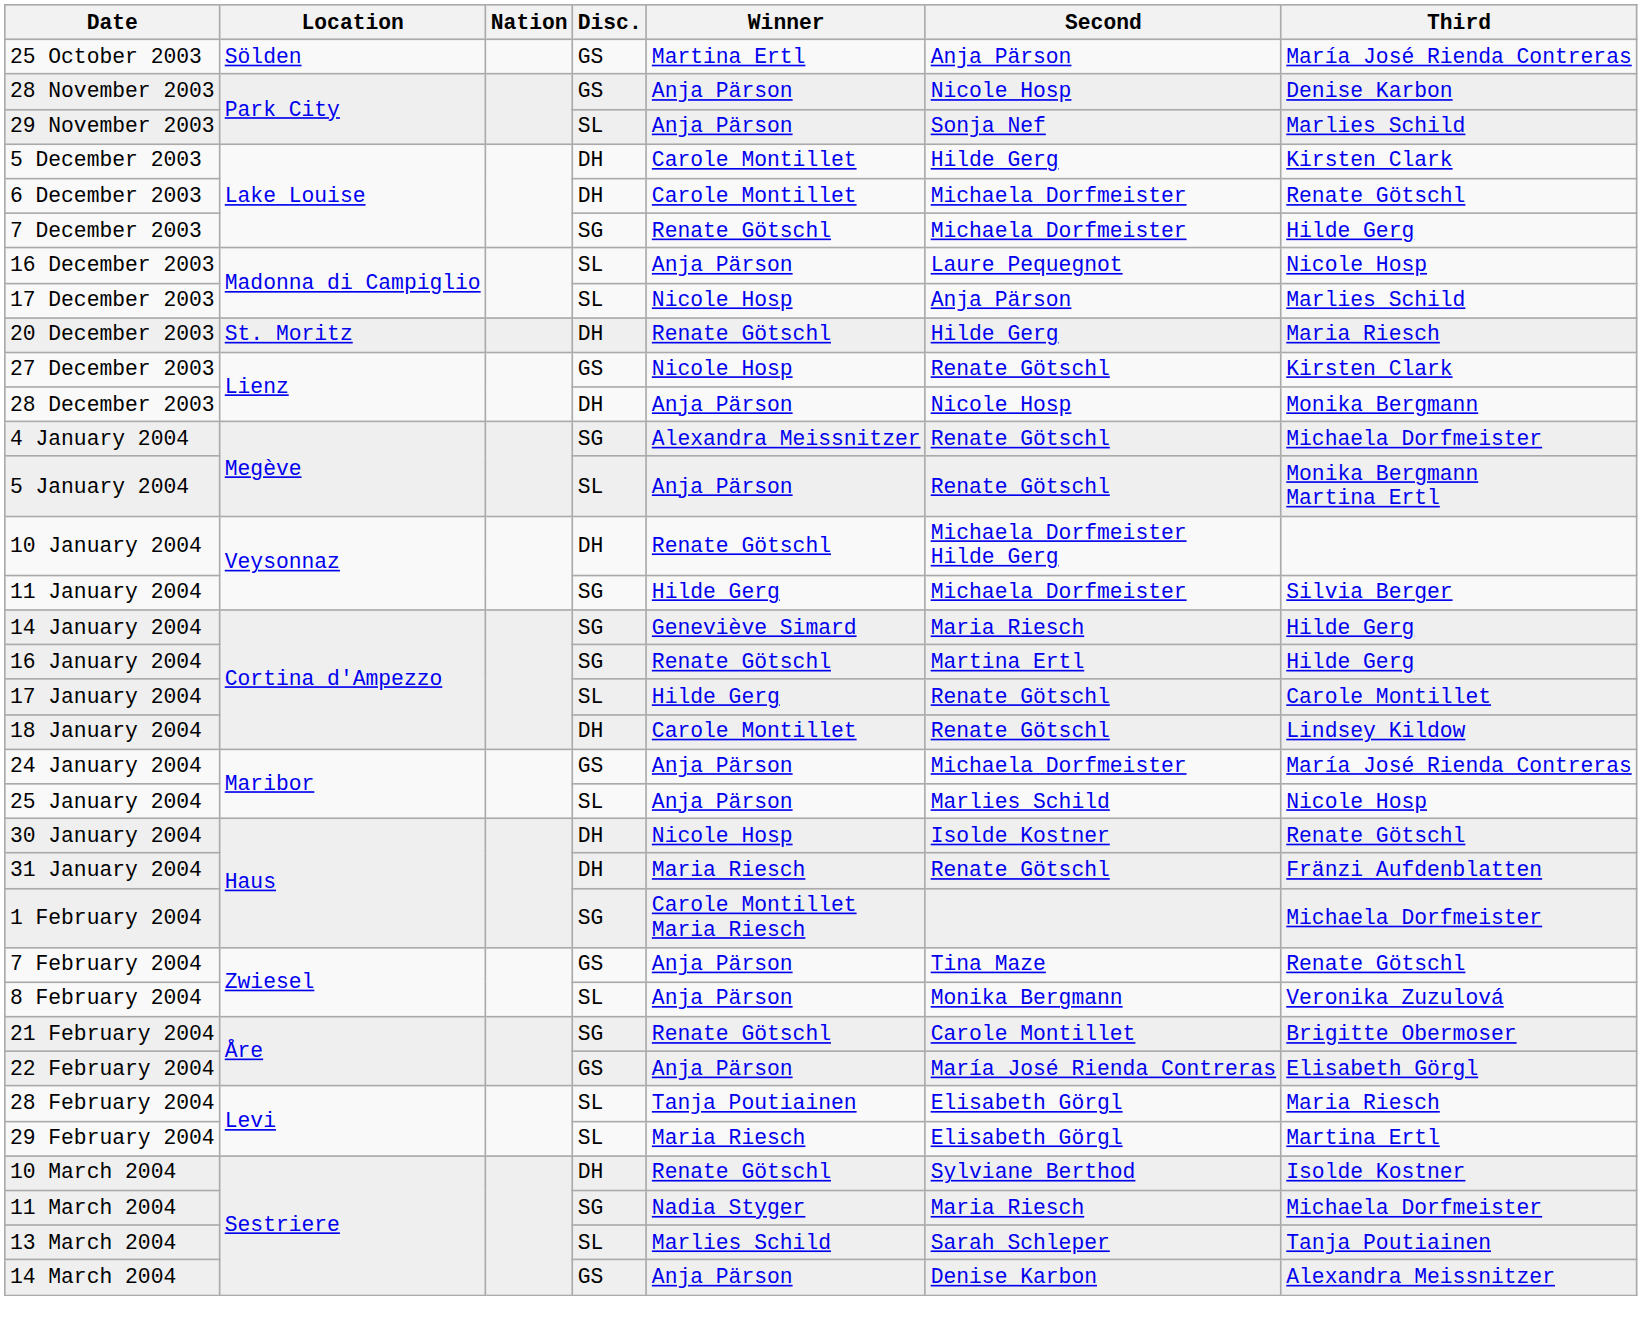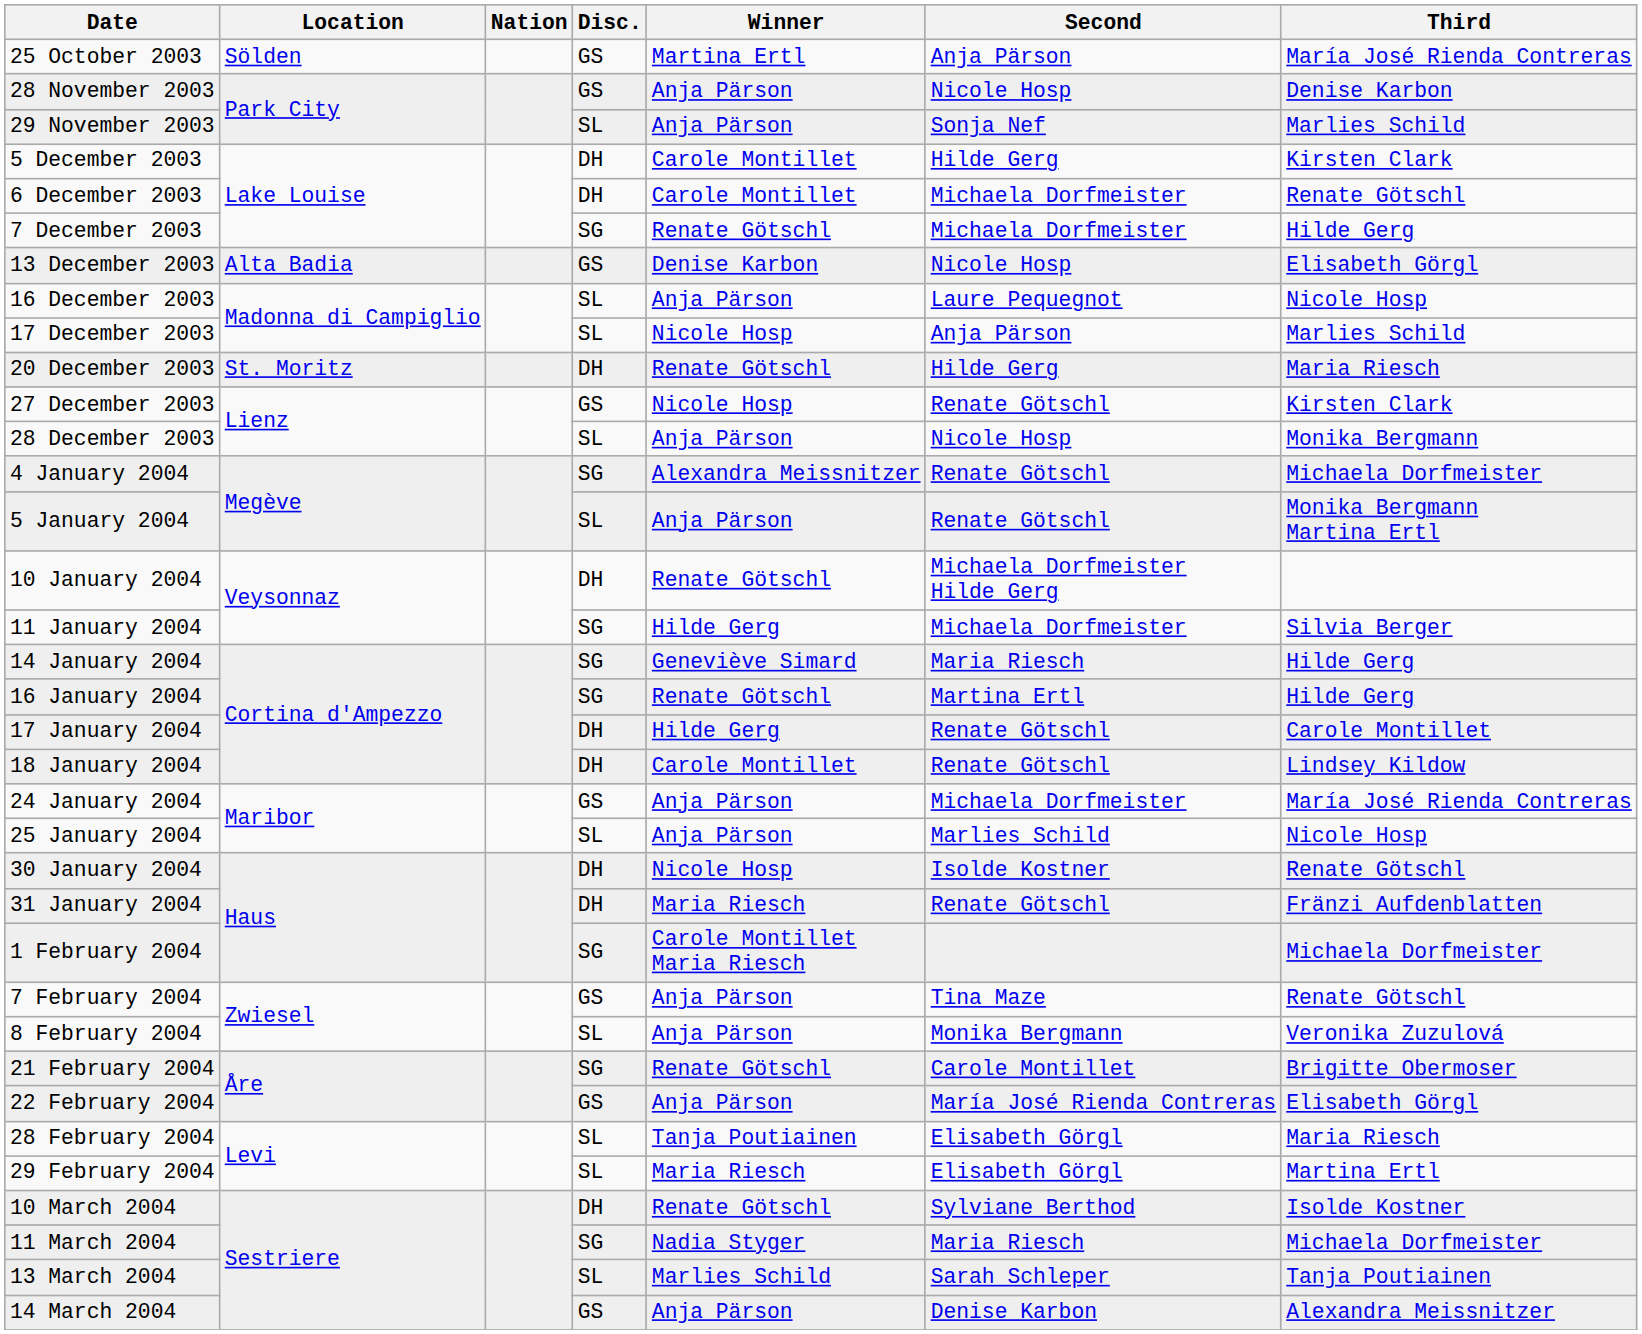 <table class="wikitable">
 <tr>
 <th>Date</th>
 <th>Location</th>
 <th>Nation</th>
 <th>Disc.</th>
 <th>Winner</th>
 <th>Second</th>
 <th>Third</th>
 </tr>
 <tr>
 <td>25 October 2003</td>
 <td><a href='#'>Sölden</a></td>
 <td></td>
 <td>GS</td>
 <td> <a href='#'>Martina Ertl</a></td>
 <td> <a href='#'>Anja Pärson</a></td>
 <td> <a href='#'>María José Rienda Contreras</a></td>
 </tr>
 <tr style="background:#EFEFEF">
 <td>28 November 2003</td>
 <td rowspan=2><a href='#'>Park City</a></td>
 <td rowspan=2></td>
 <td>GS</td>
 <td> <a href='#'>Anja Pärson</a></td>
 <td> <a href='#'>Nicole Hosp</a></td>
 <td> <a href='#'>Denise Karbon</a></td>
 </tr>
 <tr style="background:#EFEFEF">
 <td>29 November 2003</td>
 <td>SL</td>
 <td> <a href='#'>Anja Pärson</a></td>
 <td> <a href='#'>Sonja Nef</a></td>
 <td> <a href='#'>Marlies Schild</a></td>
 </tr>
 <tr>
 <td>5 December 2003</td>
 <td rowspan=3><a href='#'>Lake Louise</a></td>
 <td rowspan=3></td>
 <td>DH</td>
 <td> <a href='#'>Carole Montillet</a></td>
 <td> <a href='#'>Hilde Gerg</a></td>
 <td> <a href='#'>Kirsten Clark</a></td>
 </tr>
 <tr>
 <td>6 December 2003</td>
 <td>DH</td>
 <td> <a href='#'>Carole Montillet</a></td>
 <td> <a href='#'>Michaela Dorfmeister</a></td>
 <td> <a href='#'>Renate Götschl</a></td>
 </tr>
 <tr>
 <td>7 December 2003</td>
 <td>SG</td>
 <td> <a href='#'>Renate Götschl</a></td>
 <td> <a href='#'>Michaela Dorfmeister</a></td>
 <td> <a href='#'>Hilde Gerg</a></td>
 </tr>
+<tr style="background:#EFEFEF">
+<td>13 December 2003</td>
+<td><a href='#'>Alta Badia</a></td>
+<td></td>
+<td>GS</td>
+<td> <a href='#'>Denise Karbon</a></td>
+<td> <a href='#'>Nicole Hosp</a></td>
+<td> <a href='#'>Elisabeth Görgl</a></td>
+</tr>
 <tr>
 <td>16 December 2003</td>
 <td rowspan=2><a href='#'>Madonna di Campiglio</a></td>
 <td rowspan=2></td>
 <td>SL</td>
 <td> <a href='#'>Anja Pärson</a></td>
 <td> <a href='#'>Laure Pequegnot</a></td>
 <td> <a href='#'>Nicole Hosp</a></td>
 </tr>
 <tr>
 <td>17 December 2003</td>
 <td>SL</td>
 <td> <a href='#'>Nicole Hosp</a></td>
 <td> <a href='#'>Anja Pärson</a></td>
 <td> <a href='#'>Marlies Schild</a></td>
 </tr>
 <tr style="background:#EFEFEF">
 <td>20 December 2003</td>
 <td><a href='#'>St. Moritz</a></td>
 <td></td>
 <td>DH</td>
 <td> <a href='#'>Renate Götschl</a></td>
 <td> <a href='#'>Hilde Gerg</a></td>
 <td> <a href='#'>Maria Riesch</a></td>
 </tr>
 <tr>
 <td>27 December 2003</td>
 <td rowspan=2><a href='#'>Lienz</a></td>
 <td rowspan=2></td>
 <td>GS</td>
 <td> <a href='#'>Nicole Hosp</a></td>
 <td> <a href='#'>Renate Götschl</a></td>
 <td> <a href='#'>Kirsten Clark</a></td>
 </tr>
 <tr>
 <td>28 December 2003</td>
-<td>DH</td>
+<td>SL</td>
 <td> <a href='#'>Anja Pärson</a></td>
 <td> <a href='#'>Nicole Hosp</a></td>
 <td> <a href='#'>Monika Bergmann</a></td>
 </tr>
 <tr style="background:#EFEFEF">
 <td>4 January 2004</td>
 <td rowspan=2><a href='#'>Megève</a></td>
 <td rowspan=2></td>
 <td>SG</td>
 <td> <a href='#'>Alexandra Meissnitzer</a></td>
 <td> <a href='#'>Renate Götschl</a></td>
 <td> <a href='#'>Michaela Dorfmeister</a></td>
 </tr>
 <tr style="background:#EFEFEF">
 <td>5 January 2004</td>
 <td>SL</td>
 <td> <a href='#'>Anja Pärson</a></td>
 <td> <a href='#'>Renate Götschl</a></td>
 <td> <a href='#'>Monika Bergmann</a><br> <a href='#'>Martina Ertl</a></td>
 </tr>
 <tr>
 <td>10 January 2004</td>
 <td rowspan=2><a href='#'>Veysonnaz</a></td>
 <td rowspan=2></td>
 <td>DH</td>
 <td> <a href='#'>Renate Götschl</a></td>
 <td> <a href='#'>Michaela Dorfmeister</a><br> <a href='#'>Hilde Gerg</a></td>
 <td></td>
 </tr>
 <tr>
 <td>11 January 2004</td>
 <td>SG</td>
 <td> <a href='#'>Hilde Gerg</a></td>
 <td> <a href='#'>Michaela Dorfmeister</a></td>
 <td> <a href='#'>Silvia Berger</a></td>
 </tr>
 <tr style="background:#EFEFEF">
 <td>14 January 2004</td>
 <td rowspan=4><a href='#'>Cortina d'Ampezzo</a></td>
 <td rowspan=4></td>
 <td>SG</td>
 <td> <a href='#'>Geneviève Simard</a></td>
 <td> <a href='#'>Maria Riesch</a></td>
 <td> <a href='#'>Hilde Gerg</a></td>
 </tr>
 <tr style="background:#EFEFEF">
 <td>16 January 2004</td>
 <td>SG</td>
 <td> <a href='#'>Renate Götschl</a></td>
 <td> <a href='#'>Martina Ertl</a></td>
 <td> <a href='#'>Hilde Gerg</a></td>
 </tr>
 <tr style="background:#EFEFEF">
 <td>17 January 2004</td>
-<td>SL</td>
+<td>DH</td>
 <td> <a href='#'>Hilde Gerg</a></td>
 <td> <a href='#'>Renate Götschl</a></td>
 <td> <a href='#'>Carole Montillet</a></td>
 </tr>
 <tr style="background:#EFEFEF">
 <td>18 January 2004</td>
 <td>DH</td>
 <td> <a href='#'>Carole Montillet</a></td>
 <td> <a href='#'>Renate Götschl</a></td>
 <td> <a href='#'>Lindsey Kildow</a></td>
 </tr>
 <tr>
 <td>24 January 2004</td>
 <td rowspan=2><a href='#'>Maribor</a></td>
 <td rowspan=2></td>
 <td>GS</td>
 <td> <a href='#'>Anja Pärson</a></td>
 <td> <a href='#'>Michaela Dorfmeister</a></td>
 <td> <a href='#'>María José Rienda Contreras</a></td>
 </tr>
 <tr>
 <td>25 January 2004</td>
 <td>SL</td>
 <td> <a href='#'>Anja Pärson</a></td>
 <td> <a href='#'>Marlies Schild</a></td>
 <td> <a href='#'>Nicole Hosp</a></td>
 </tr>
 <tr style="background:#EFEFEF">
 <td>30 January 2004</td>
 <td rowspan=3><a href='#'>Haus</a></td>
 <td rowspan=3></td>
 <td>DH</td>
 <td> <a href='#'>Nicole Hosp</a></td>
 <td> <a href='#'>Isolde Kostner</a></td>
 <td> <a href='#'>Renate Götschl</a></td>
 </tr>
 <tr style="background:#EFEFEF">
 <td>31 January 2004</td>
 <td>DH</td>
 <td> <a href='#'>Maria Riesch</a></td>
 <td> <a href='#'>Renate Götschl</a></td>
 <td> <a href='#'>Fränzi Aufdenblatten</a></td>
 </tr>
 <tr style="background:#EFEFEF">
 <td>1 February 2004</td>
 <td>SG</td>
 <td> <a href='#'>Carole Montillet</a><br> <a href='#'>Maria Riesch</a></td>
 <td></td>
 <td> <a href='#'>Michaela Dorfmeister</a></td>
 </tr>
 <tr>
 <td>7 February 2004</td>
 <td rowspan=2><a href='#'>Zwiesel</a></td>
 <td rowspan=2></td>
 <td>GS</td>
 <td> <a href='#'>Anja Pärson</a></td>
 <td> <a href='#'>Tina Maze</a></td>
 <td> <a href='#'>Renate Götschl</a></td>
 </tr>
 <tr>
 <td>8 February 2004</td>
 <td>SL</td>
 <td> <a href='#'>Anja Pärson</a></td>
 <td> <a href='#'>Monika Bergmann</a></td>
 <td> <a href='#'>Veronika Zuzulová</a></td>
 </tr>
 <tr style="background:#EFEFEF">
 <td>21 February 2004</td>
 <td rowspan=2><a href='#'>Åre</a></td>
 <td rowspan=2></td>
 <td>SG</td>
 <td> <a href='#'>Renate Götschl</a></td>
 <td> <a href='#'>Carole Montillet</a></td>
 <td> <a href='#'>Brigitte Obermoser</a></td>
 </tr>
 <tr style="background:#EFEFEF">
 <td>22 February 2004</td>
 <td>GS</td>
 <td> <a href='#'>Anja Pärson</a></td>
 <td> <a href='#'>María José Rienda Contreras</a></td>
 <td> <a href='#'>Elisabeth Görgl</a></td>
 </tr>
 <tr>
 <td>28 February 2004</td>
 <td rowspan=2><a href='#'>Levi</a></td>
 <td rowspan=2></td>
 <td>SL</td>
 <td> <a href='#'>Tanja Poutiainen</a></td>
 <td> <a href='#'>Elisabeth Görgl</a></td>
 <td> <a href='#'>Maria Riesch</a></td>
 </tr>
 <tr>
 <td>29 February 2004</td>
 <td>SL</td>
 <td> <a href='#'>Maria Riesch</a></td>
 <td> <a href='#'>Elisabeth Görgl</a></td>
 <td> <a href='#'>Martina Ertl</a></td>
 </tr>
 <tr style="background:#EFEFEF">
 <td>10 March 2004</td>
 <td rowspan=4><a href='#'>Sestriere</a></td>
 <td rowspan=4></td>
 <td>DH</td>
 <td> <a href='#'>Renate Götschl</a></td>
 <td> <a href='#'>Sylviane Berthod</a></td>
 <td> <a href='#'>Isolde Kostner</a></td>
 </tr>
 <tr style="background:#EFEFEF">
 <td>11 March 2004</td>
 <td>SG</td>
 <td> <a href='#'>Nadia Styger</a></td>
 <td> <a href='#'>Maria Riesch</a></td>
 <td> <a href='#'>Michaela Dorfmeister</a></td>
 </tr>
 <tr style="background:#EFEFEF">
 <td>13 March 2004</td>
 <td>SL</td>
 <td> <a href='#'>Marlies Schild</a></td>
 <td> <a href='#'>Sarah Schleper</a></td>
 <td> <a href='#'>Tanja Poutiainen</a></td>
 </tr>
 <tr style="background:#EFEFEF">
 <td>14 March 2004</td>
 <td>GS</td>
 <td> <a href='#'>Anja Pärson</a></td>
 <td> <a href='#'>Denise Karbon</a></td>
 <td> <a href='#'>Alexandra Meissnitzer</a></td>
 </tr>
 </table>
